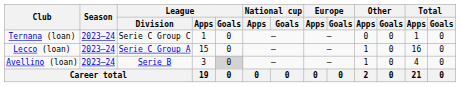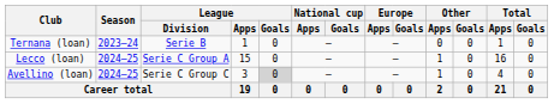 <table class="wikitable" style="text-align: center;">
 <tr>
 <th rowspan="2">Club</th>
 <th rowspan="2">Season</th>
 <th colspan="3">League</th>
 <th colspan="2">National cup</th>
 <th colspan="2">Europe</th>
 <th colspan="2">Other</th>
 <th colspan="2">Total</th>
 </tr>
 <tr>
 <th>Division</th>
 <th>Apps</th>
 <th>Goals</th>
 <th>Apps</th>
 <th>Goals</th>
 <th>Apps</th>
 <th>Goals</th>
 <th>Apps</th>
 <th>Goals</th>
 <th>Apps</th>
 <th>Goals</th>
 </tr>
 <tr>
 <td><a href='#'>Ternana</a> (loan)</td>
 <td><a href='#'>2023–24</a></td>
-<td>Serie C Group C</td>
+<td><a href='#'>Serie B</a></td>
 <td>1</td>
 <td>0</td>
 <td colspan="2">—</td>
 <td colspan="2">—</td>
 <td>0</td>
 <td>0</td>
 <td>1</td>
 <td>0</td>
 </tr>
 <tr>
 <td><a href='#'>Lecco</a> (loan)</td>
-<td><a href='#'>2023–24</a></td>
+<td><a href='#'>2024–25</a></td>
 <td><a href='#'>Serie C Group A</a></td>
 <td>15</td>
 <td>0</td>
 <td colspan="2">—</td>
 <td colspan="2">—</td>
 <td>1</td>
 <td>0</td>
 <td>16</td>
 <td>0</td>
 </tr>
 <tr>
 <td><a href='#'>Avellino</a> (loan)</td>
-<td><a href='#'>2023–24</a></td>
-<td><a href='#'>Serie B</a></td>
+<td><a href='#'>2024–25</a></td>
+<td>Serie C Group C</td>
 <td>3</td>
 <td style="background: lightgrey;">0</td>
 <td colspan="2">—</td>
 <td colspan="2">—</td>
 <td>1</td>
 <td>0</td>
 <td>4</td>
 <td>0</td>
 </tr>
 <tr>
 <th colspan="3">Career total</th>
 <th>19</th>
 <th>0</th>
 <th>0</th>
 <th>0</th>
 <th>0</th>
 <th>0</th>
 <th>2</th>
 <th>0</th>
 <th>21</th>
 <th>0</th>
 </tr>
 </table>
